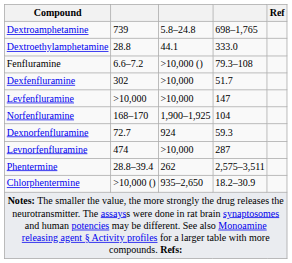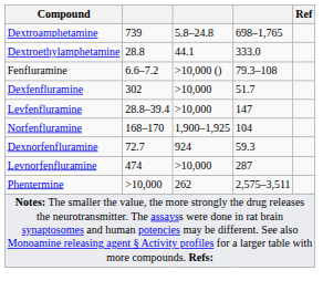 <table class="wikitable floatright" style="font-size:small;">
 <tr>
 <th>Compound</th>
 <th data-sort-type="number"></th>
 <th data-sort-type="number"></th>
 <th data-sort-type="number"></th>
 <th>Ref</th>
 </tr>
 <tr>
 <td><a href='#'>Dextroamphetamine</a></td>
 <td>739</td>
 <td>5.8–24.8</td>
 <td>698–1,765</td>
 <td></td>
 </tr>
 <tr>
 <td><a href='#'>Dextroethylamphetamine</a></td>
 <td>28.8</td>
 <td>44.1</td>
 <td>333.0</td>
 <td></td>
 </tr>
 <tr>
 <td>Fenfluramine</td>
 <td>6.6–7.2</td>
 <td>>10,000 ()</td>
 <td>79.3–108</td>
 <td></td>
 </tr>
 <tr>
 <td><a href='#'>Dexfenfluramine</a></td>
 <td>302</td>
 <td>>10,000</td>
 <td>51.7</td>
 <td></td>
 </tr>
 <tr>
 <td><a href='#'>Levfenfluramine</a></td>
-<td>>10,000</td>
+<td>28.8–39.4</td>
 <td>>10,000</td>
 <td>147</td>
 <td></td>
 </tr>
 <tr>
 <td><a href='#'>Norfenfluramine</a></td>
 <td>168–170</td>
 <td>1,900–1,925</td>
 <td>104</td>
 <td></td>
 </tr>
 <tr>
 <td><a href='#'>Dexnorfenfluramine</a></td>
 <td>72.7</td>
 <td>924</td>
 <td>59.3</td>
 <td></td>
 </tr>
 <tr>
 <td><a href='#'>Levnorfenfluramine</a></td>
 <td>474</td>
 <td>>10,000</td>
 <td>287</td>
 <td></td>
 </tr>
 <tr>
 <td><a href='#'>Phentermine</a></td>
-<td>28.8–39.4</td>
+<td>>10,000</td>
 <td>262</td>
 <td>2,575–3,511</td>
-<td></td>
-</tr>
-<tr>
-<td><a href='#'>Chlorphentermine</a></td>
-<td>>10,000 ()</td>
-<td>935–2,650</td>
-<td>18.2–30.9</td>
 <td></td>
 </tr>
 <tr>
 <td colspan="5" style="width: 1px; background-color:#eaecf0; text-align: center;"><strong>Notes:</strong> The smaller the value, the more strongly the drug releases the neurotransmitter. The <a href='#'>assays</a>s were done in rat brain <a href='#'>synaptosomes</a> and human <a href='#'>potencies</a> may be different. See also <a href='#'>Monoamine releasing agent § Activity profiles</a> for a larger table with more compounds. <strong>Refs:</strong> </td>
 </tr>
 </table>
